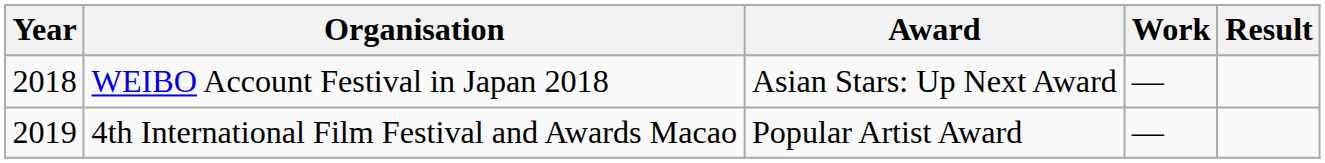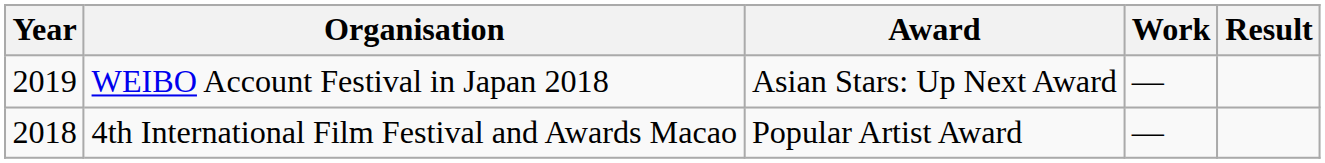 <table class="wikitable">
 <tr>
 <th>Year</th>
 <th>Organisation</th>
 <th>Award</th>
 <th>Work</th>
 <th>Result</th>
 </tr>
 <tr>
-<td>2018</td>
+<td>2019</td>
 <td><a href='#'>WEIBO</a> Account Festival in Japan 2018</td>
 <td>Asian Stars: Up Next Award</td>
 <td>—</td>
 <td></td>
 </tr>
 <tr>
-<td>2019</td>
+<td>2018</td>
 <td>4th International Film Festival and Awards Macao</td>
 <td>Popular Artist Award</td>
 <td>—</td>
 <td></td>
 </tr>
 </table>
